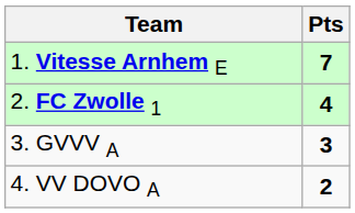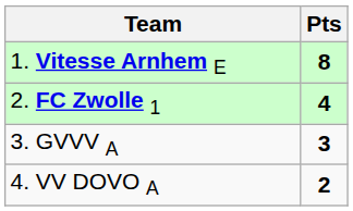 <table class="wikitable" style="text-align:center; float:left; margin-right:1em">
 <tr>
 <th style="width:200px">Team</th>
 <th width=20>Pts</th>
 </tr>
 <tr bgcolor=ccffcc>
 <td align=left>1. <strong><a href='#'>Vitesse Arnhem</a></strong> <sub>E</sub></td>
-<td><strong>7</strong></td>
+<td><strong>8</strong></td>
 </tr>
 <tr bgcolor=ccffcc>
 <td align=left>2. <strong><a href='#'>FC Zwolle</a></strong> <sub>1</sub></td>
 <td><strong>4</strong></td>
 </tr>
 <tr>
 <td align=left>3. GVVV <sub>A</sub></td>
 <td><strong>3</strong></td>
 </tr>
 <tr>
 <td align=left>4. VV DOVO <sub>A</sub></td>
 <td><strong>2</strong></td>
 </tr>
 </table>
